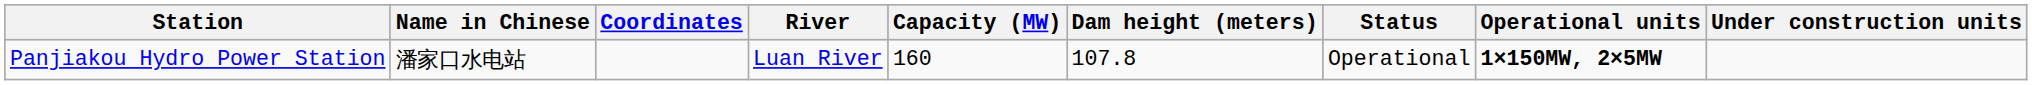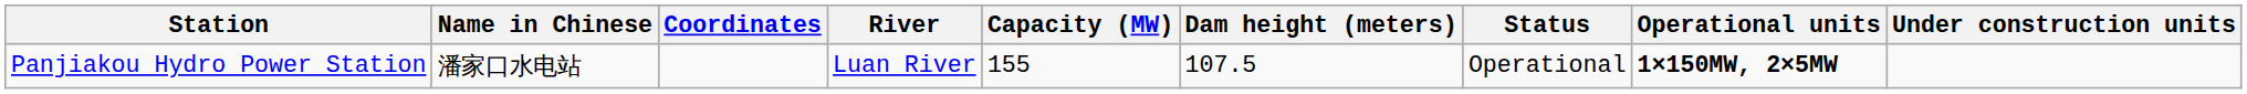 <table class="wikitable sortable">
 <tr>
 <th>Station</th>
 <th>Name in Chinese</th>
 <th><a href='#'>Coordinates</a></th>
 <th>River</th>
 <th>Capacity (<a href='#'>MW</a>)</th>
 <th>Dam height (meters)</th>
 <th>Status</th>
 <th>Operational units</th>
 <th>Under construction units</th>
 </tr>
 <tr>
 <td><a href='#'>Panjiakou Hydro Power Station</a></td>
 <td>潘家口水电站</td>
 <td></td>
 <td><a href='#'>Luan River</a></td>
-<td>160</td>
-<td>107.8</td>
+<td>155</td>
+<td>107.5</td>
 <td>Operational</td>
 <td><strong>1×150MW, 2×5MW</strong></td>
 <td></td>
 </tr>
 </table>
